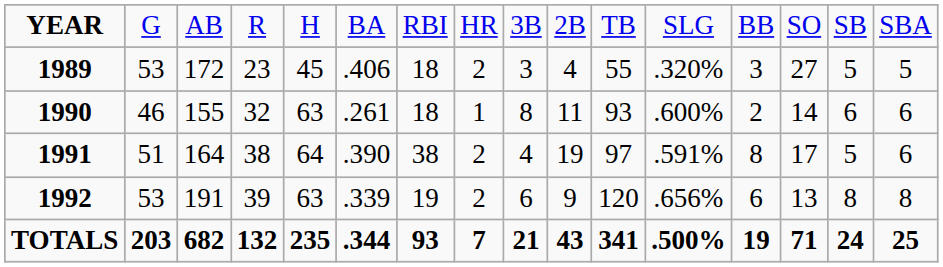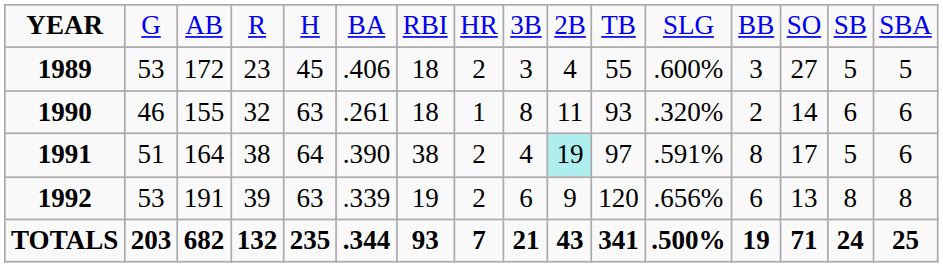 <table class="sortable wikitable">
 <tr align=center>
 <td><strong>YEAR</strong></td>
 <td><a href='#'>G</a></td>
 <td><a href='#'>AB</a></td>
 <td><a href='#'>R</a></td>
 <td><a href='#'>H</a></td>
 <td><a href='#'>BA</a></td>
 <td><a href='#'>RBI</a></td>
 <td><a href='#'>HR</a></td>
 <td><a href='#'>3B</a></td>
 <td><a href='#'>2B</a></td>
 <td><a href='#'>TB</a></td>
 <td><a href='#'>SLG</a></td>
 <td><a href='#'>BB</a></td>
 <td><a href='#'>SO</a></td>
 <td><a href='#'>SB</a></td>
 <td><a href='#'>SBA</a></td>
 </tr>
 <tr align=center>
 <td><strong>1989</strong></td>
 <td>53</td>
 <td>172</td>
 <td>23</td>
 <td>45</td>
 <td>.406</td>
 <td>18</td>
 <td>2</td>
 <td>3</td>
 <td>4</td>
 <td>55</td>
-<td>.320%</td>
+<td>.600%</td>
 <td>3</td>
 <td>27</td>
 <td>5</td>
 <td>5</td>
 </tr>
 <tr align=center>
 <td><strong>1990</strong></td>
 <td>46</td>
 <td>155</td>
 <td>32</td>
 <td>63</td>
 <td>.261</td>
 <td>18</td>
 <td>1</td>
 <td>8</td>
 <td>11</td>
 <td>93</td>
-<td>.600%</td>
+<td>.320%</td>
 <td>2</td>
 <td>14</td>
 <td>6</td>
 <td>6</td>
 </tr>
 <tr align=center>
 <td><strong>1991</strong></td>
 <td>51</td>
 <td>164</td>
 <td>38</td>
 <td>64</td>
 <td>.390</td>
 <td>38</td>
 <td>2</td>
 <td>4</td>
-<td>19</td>
+<td style="background: paleturquoise;">19</td>
 <td>97</td>
 <td>.591%</td>
 <td>8</td>
 <td>17</td>
 <td>5</td>
 <td>6</td>
 </tr>
 <tr align=center>
 <td><strong>1992</strong></td>
 <td>53</td>
 <td>191</td>
 <td>39</td>
 <td>63</td>
 <td>.339</td>
 <td>19</td>
 <td>2</td>
 <td>6</td>
 <td>9</td>
 <td>120</td>
 <td>.656%</td>
 <td>6</td>
 <td>13</td>
 <td>8</td>
 <td>8</td>
 </tr>
 <tr align=center>
 <td><strong>TOTALS</strong></td>
 <td><strong>203</strong></td>
 <td><strong>682</strong></td>
 <td><strong>132</strong></td>
 <td><strong>235</strong></td>
 <td><strong>.344</strong></td>
 <td><strong>93</strong></td>
 <td><strong>7</strong></td>
 <td><strong>21</strong></td>
 <td><strong>43</strong></td>
 <td><strong>341</strong></td>
 <td><strong>.500%</strong></td>
 <td><strong>19</strong></td>
 <td><strong>71</strong></td>
 <td><strong>24</strong></td>
 <td><strong>25</strong></td>
 </tr>
 </table>
